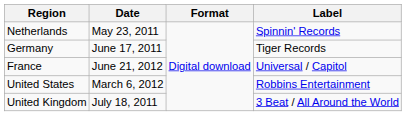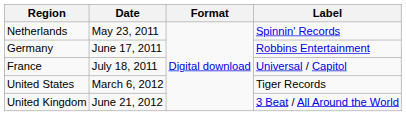 <table class=wikitable>
 <tr>
 <th scope="col">Region</th>
 <th scope="col">Date</th>
 <th scope="col">Format</th>
 <th scope="col">Label</th>
 </tr>
 <tr>
 <td>Netherlands</td>
 <td>May 23, 2011</td>
 <td rowspan="5"><a href='#'>Digital download</a></td>
 <td><a href='#'>Spinnin' Records</a></td>
 </tr>
 <tr>
 <td>Germany</td>
 <td>June 17, 2011</td>
-<td>Tiger Records</td>
+<td><a href='#'>Robbins Entertainment</a></td>
 </tr>
 <tr>
 <td>France</td>
-<td>June 21, 2012</td>
+<td>July 18, 2011</td>
 <td><a href='#'>Universal</a> / <a href='#'>Capitol</a></td>
 </tr>
 <tr>
 <td>United States</td>
 <td>March 6, 2012</td>
-<td><a href='#'>Robbins Entertainment</a></td>
+<td>Tiger Records</td>
 </tr>
 <tr>
 <td>United Kingdom</td>
-<td>July 18, 2011</td>
+<td>June 21, 2012</td>
 <td><a href='#'>3 Beat</a> / <a href='#'>All Around the World</a></td>
 </tr>
 </table>
